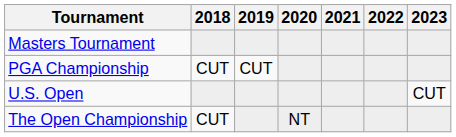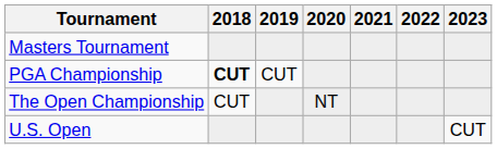 <table class="wikitable" style="font-size:95%;text-align:center;">
 <tr>
 <th>Tournament</th>
 <th>2018</th>
 <th>2019</th>
 <th>2020</th>
 <th>2021</th>
 <th>2022</th>
 <th>2023</th>
 </tr>
 <tr>
 <td align=left><a href='#'>Masters Tournament</a></td>
 <td style="background:#eeeeee;"></td>
 <td style="background:#eeeeee;"></td>
 <td style="background:#eeeeee;"></td>
 <td style="background:#eeeeee;"></td>
 <td style="background:#eeeeee;"></td>
 <td style="background:#eeeeee;"></td>
 </tr>
 <tr>
 <td align=left><a href='#'>PGA Championship</a></td>
-<td>CUT</td>
+<td><strong>CUT</strong></td>
 <td>CUT</td>
 <td style="background:#eeeeee;"></td>
+<td style="background:#eeeeee;"></td>
+<td style="background:#eeeeee;"></td>
+<td style="background:#eeeeee;"></td>
+</tr>
+<tr>
+<td align=left><a href='#'>The Open Championship</a></td>
+<td>CUT</td>
+<td style="background:#eeeeee;"></td>
+<td style="background:#eeeeee;">NT</td>
 <td style="background:#eeeeee;"></td>
 <td style="background:#eeeeee;"></td>
 <td style="background:#eeeeee;"></td>
 </tr>
 <tr>
 <td align=left><a href='#'>U.S. Open</a></td>
 <td style="background:#eeeeee;"></td>
 <td style="background:#eeeeee;"></td>
 <td style="background:#eeeeee;"></td>
 <td style="background:#eeeeee;"></td>
 <td style="background:#eeeeee;"></td>
 <td>CUT</td>
 </tr>
-<tr>
-<td align=left><a href='#'>The Open Championship</a></td>
-<td>CUT</td>
-<td style="background:#eeeeee;"></td>
-<td style="background:#eeeeee;">NT</td>
-<td style="background:#eeeeee;"></td>
-<td style="background:#eeeeee;"></td>
-<td style="background:#eeeeee;"></td>
-</tr>
 </table>
